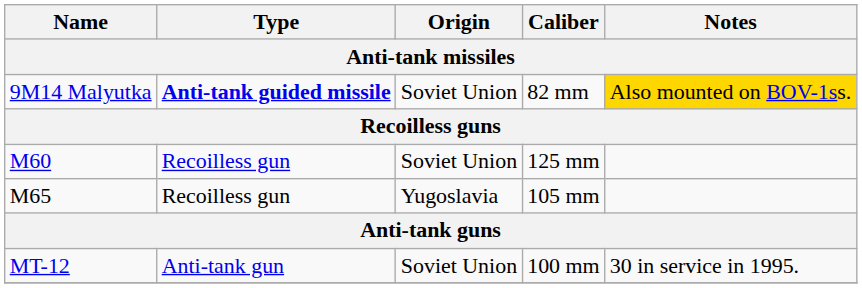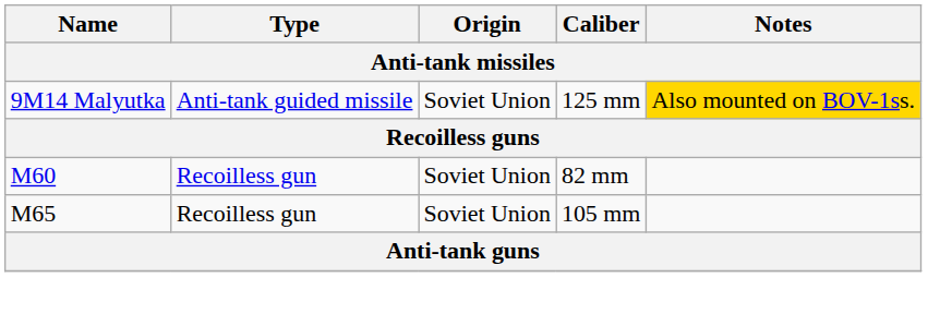 <table class="wikitable">
 <tr>
 <th>Name</th>
 <th>Type</th>
 <th>Origin</th>
 <th>Caliber</th>
 <th>Notes</th>
 </tr>
 <tr>
 <th colspan="5">Anti-tank missiles</th>
 </tr>
 <tr>
 <td><a href='#'>9M14 Malyutka</a></td>
-<td><strong><a href='#'>Anti-tank guided missile</a></strong></td>
+<td><a href='#'>Anti-tank guided missile</a></td>
 <td>Soviet Union</td>
-<td>82 mm</td>
+<td>125 mm</td>
 <td style="background: gold;">Also mounted on <a href='#'>BOV-1s</a>s.</td>
 </tr>
 <tr>
 <th colspan="5">Recoilless guns</th>
 </tr>
 <tr>
 <td><a href='#'>M60</a></td>
 <td><a href='#'>Recoilless gun</a></td>
 <td>Soviet Union</td>
-<td>125 mm</td>
+<td>82 mm</td>
 <td></td>
 </tr>
 <tr>
 <td>M65</td>
 <td>Recoilless gun</td>
-<td>Yugoslavia</td>
+<td>Soviet Union</td>
 <td>105 mm</td>
 <td></td>
 </tr>
 <tr>
 <th colspan="5">Anti-tank guns</th>
 </tr>
 <tr>
-<td><a href='#'>MT-12</a></td>
-<td><a href='#'>Anti-tank gun</a></td>
-<td>Soviet Union</td>
-<td>100 mm</td>
-<td>30 in service in 1995.</td>
-</tr>
-<tr>
 </tr>
 </table>
